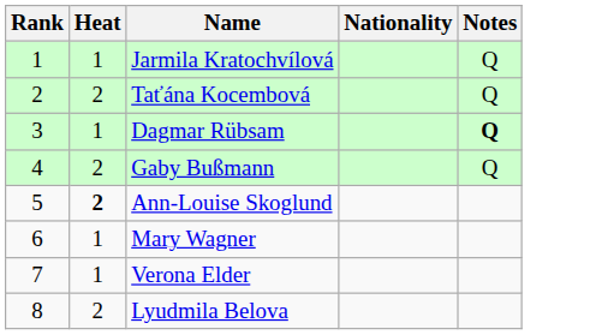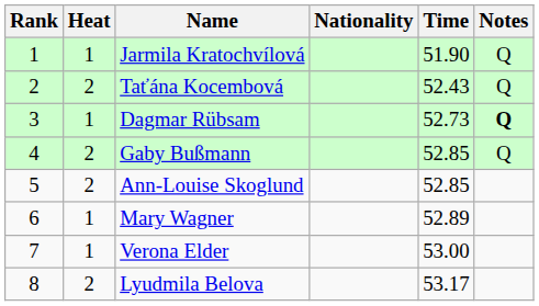 <table class="wikitable sortable" style="text-align:center">
 <tr>
 <th>Rank</th>
 <th>Heat</th>
 <th>Name</th>
 <th>Nationality</th>
+<th>Time</th>
 <th>Notes</th>
 </tr>
 <tr bgcolor=ccffcc>
 <td>1</td>
 <td>1</td>
 <td align="left"><a href='#'>Jarmila Kratochvílová</a></td>
 <td align=left></td>
+<td>51.90</td>
 <td>Q</td>
 </tr>
 <tr bgcolor=ccffcc>
 <td>2</td>
 <td>2</td>
 <td align="left"><a href='#'>Taťána Kocembová</a></td>
 <td align=left></td>
+<td>52.43</td>
 <td>Q</td>
 </tr>
 <tr bgcolor=ccffcc>
 <td>3</td>
 <td>1</td>
 <td align="left"><a href='#'>Dagmar Rübsam</a></td>
 <td align=left></td>
+<td>52.73</td>
 <td><strong>Q</strong></td>
 </tr>
 <tr bgcolor=ccffcc>
 <td>4</td>
 <td>2</td>
 <td align="left"><a href='#'>Gaby Bußmann</a></td>
 <td align=left></td>
+<td>52.85</td>
 <td>Q</td>
 </tr>
 <tr>
 <td>5</td>
-<td><strong>2</strong></td>
+<td>2</td>
 <td align="left"><a href='#'>Ann-Louise Skoglund</a></td>
 <td align=left></td>
+<td>52.85</td>
 <td></td>
 </tr>
 <tr>
 <td>6</td>
 <td>1</td>
 <td align="left"><a href='#'>Mary Wagner</a></td>
 <td align=left></td>
+<td>52.89</td>
 <td></td>
 </tr>
 <tr>
 <td>7</td>
 <td>1</td>
 <td align="left"><a href='#'>Verona Elder</a></td>
 <td align=left></td>
+<td>53.00</td>
 <td></td>
 </tr>
 <tr>
 <td>8</td>
 <td>2</td>
 <td align="left"><a href='#'>Lyudmila Belova</a></td>
 <td align=left></td>
+<td>53.17</td>
 <td></td>
 </tr>
 </table>
